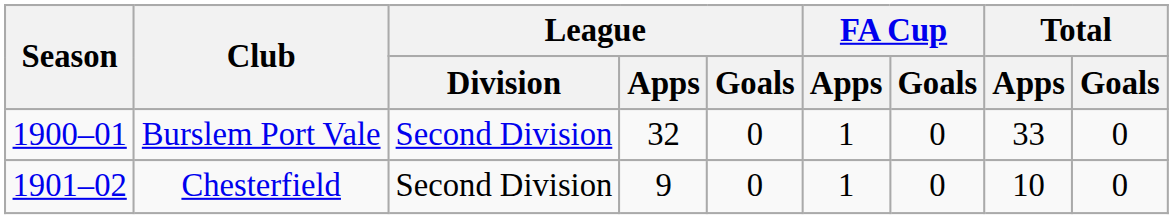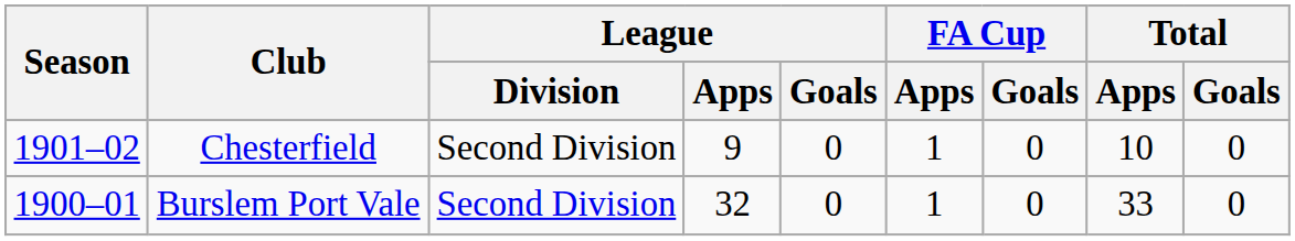 <table class="wikitable" style="text-align:center">
 <tr>
 <th rowspan="2">Season</th>
 <th rowspan="2">Club</th>
 <th colspan="3">League</th>
 <th colspan="2"><a href='#'>FA Cup</a></th>
 <th colspan="2">Total</th>
 </tr>
 <tr>
 <th>Division</th>
 <th>Apps</th>
 <th>Goals</th>
 <th>Apps</th>
 <th>Goals</th>
 <th>Apps</th>
 <th>Goals</th>
 </tr>
 <tr>
+<td><a href='#'>1901–02</a></td>
+<td><a href='#'>Chesterfield</a></td>
+<td>Second Division</td>
+<td>9</td>
+<td>0</td>
+<td>1</td>
+<td>0</td>
+<td>10</td>
+<td>0</td>
+</tr>
+<tr>
 <td><a href='#'>1900–01</a></td>
 <td><a href='#'>Burslem Port Vale</a></td>
 <td><a href='#'>Second Division</a></td>
 <td>32</td>
 <td>0</td>
 <td>1</td>
 <td>0</td>
 <td>33</td>
 <td>0</td>
 </tr>
-<tr>
-<td><a href='#'>1901–02</a></td>
-<td><a href='#'>Chesterfield</a></td>
-<td>Second Division</td>
-<td>9</td>
-<td>0</td>
-<td>1</td>
-<td>0</td>
-<td>10</td>
-<td>0</td>
-</tr>
 </table>
